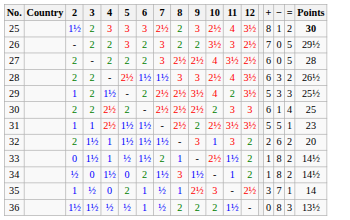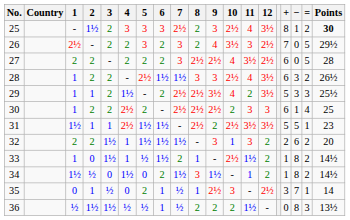 <table class="wikitable" style="text-align:center">
 <tr>
 <th>No.</th>
 <th>Country</th>
+<th>1</th>
 <th>2</th>
 <th>3</th>
 <th>4</th>
 <th>5</th>
 <th>6</th>
 <th>7</th>
 <th>8</th>
 <th>9</th>
 <th>10</th>
 <th>11</th>
 <th>12</th>
 <th></th>
 <th>+</th>
 <th>−</th>
 <th>=</th>
 <th>Points</th>
 </tr>
 <tr>
 <td>25</td>
 <td style="text-align: left"></td>
+<td>-</td>
 <td style="color: blue;">1½</td>
 <td style="color: green">2</td>
 <td style="color: red;">3</td>
 <td style="color: red;">3</td>
 <td style="color: red;">3</td>
 <td style="color: red;">2½</td>
 <td style="color: green">2</td>
 <td style="color: red;">3</td>
 <td style="color: red;">2½</td>
 <td style="color: red;">4</td>
 <td style="color: red;">3½</td>
 <th></th>
 <td>8</td>
 <td>1</td>
 <td>2</td>
 <td><strong>30</strong></td>
 </tr>
 <tr>
 <td>26</td>
 <td style="text-align: left"></td>
+<td style="color: red;">2½</td>
 <td>-</td>
 <td style="color: green">2</td>
 <td style="color: green">2</td>
 <td style="color: red;">3</td>
 <td style="color: green">2</td>
 <td style="color: red;">3</td>
 <td style="color: green">2</td>
-<td style="color: green">2</td>
+<td style="color: red;">4</td>
 <td style="color: red;">3½</td>
 <td style="color: red;">3</td>
 <td style="color: red;">2½</td>
 <th></th>
 <td>7</td>
 <td>0</td>
 <td>5</td>
 <td>29½</td>
 </tr>
 <tr>
 <td>27</td>
 <td style="text-align: left"></td>
+<td style="color: green">2</td>
 <td style="color: green">2</td>
 <td>-</td>
 <td style="color: green">2</td>
 <td style="color: green">2</td>
 <td style="color: green">2</td>
 <td style="color: red;">3</td>
 <td style="color: red;">2½</td>
 <td style="color: red;">2½</td>
 <td style="color: red;">4</td>
 <td style="color: red;">3½</td>
 <td style="color: red;">2½</td>
 <th></th>
 <td>6</td>
 <td>0</td>
 <td>5</td>
 <td>28</td>
 </tr>
 <tr>
 <td>28</td>
 <td style="text-align: left"></td>
+<td style="color: blue;">1</td>
 <td style="color: green">2</td>
 <td style="color: green">2</td>
 <td>-</td>
 <td style="color: red;">2½</td>
 <td style="color: blue;">1½</td>
 <td style="color: blue;">1½</td>
 <td style="color: red;">3</td>
 <td style="color: red;">3</td>
 <td style="color: red;">2½</td>
 <td style="color: red;">4</td>
 <td style="color: red;">3½</td>
 <th></th>
 <td>6</td>
 <td>3</td>
 <td>2</td>
 <td>26½</td>
 </tr>
 <tr>
 <td>29</td>
 <td style="text-align: left"></td>
 <td style="color: blue;">1</td>
+<td style="color: blue;">1</td>
 <td style="color: green">2</td>
 <td style="color: blue;">1½</td>
 <td>-</td>
 <td style="color: green">2</td>
 <td style="color: red;">2½</td>
 <td style="color: red;">2½</td>
 <td style="color: red;">3½</td>
 <td style="color: red;">4</td>
 <td style="color: green">2</td>
 <td style="color: red;">3½</td>
 <th></th>
 <td>5</td>
 <td>3</td>
 <td>3</td>
 <td>25½</td>
 </tr>
 <tr>
 <td>30</td>
 <td style="text-align: left"></td>
+<td style="color: blue;">1</td>
 <td style="color: green">2</td>
 <td style="color: green">2</td>
 <td style="color: red;">2½</td>
 <td style="color: green">2</td>
 <td>-</td>
 <td style="color: red;">2½</td>
 <td style="color: red;">2½</td>
 <td style="color: red;">2½</td>
 <td style="color: green">2</td>
 <td style="color: red;">3</td>
 <td style="color: red;">3</td>
 <th></th>
 <td>6</td>
 <td>1</td>
 <td>4</td>
 <td>25</td>
 </tr>
 <tr>
 <td>31</td>
 <td style="text-align: left"></td>
+<td style="color: blue;">1½</td>
 <td style="color: blue;">1</td>
 <td style="color: blue;">1</td>
 <td style="color: red;">2½</td>
 <td style="color: blue;">1½</td>
 <td style="color: blue;">1½</td>
 <td>-</td>
 <td style="color: red;">2½</td>
 <td style="color: green">2</td>
 <td style="color: red;">2½</td>
 <td style="color: red;">3½</td>
 <td style="color: red;">3½</td>
 <th></th>
 <td>5</td>
 <td>5</td>
 <td>1</td>
 <td>23</td>
 </tr>
 <tr>
 <td>32</td>
 <td style="text-align: left"></td>
 <td style="color: green">2</td>
+<td style="color: green">2</td>
 <td style="color: blue;">1½</td>
 <td style="color: blue;">1</td>
 <td style="color: blue;">1½</td>
 <td style="color: blue;">1½</td>
 <td style="color: blue;">1½</td>
 <td>-</td>
 <td style="color: red;">3</td>
 <td style="color: blue;">1</td>
 <td style="color: red;">3</td>
 <td style="color: green">2</td>
 <th></th>
 <td>2</td>
 <td>6</td>
 <td>2</td>
 <td>20</td>
 </tr>
 <tr>
 <td>33</td>
 <td style="text-align: left"></td>
+<td style="color: blue;">1</td>
 <td style="color: blue;">0</td>
 <td style="color: blue;">1½</td>
 <td style="color: blue;">1</td>
 <td style="color: blue;">½</td>
 <td style="color: blue;">1½</td>
 <td style="color: green">2</td>
 <td style="color: blue;">1</td>
 <td>-</td>
 <td style="color: red;">2½</td>
 <td style="color: blue;">1½</td>
 <td style="color: green">2</td>
 <th></th>
 <td>1</td>
 <td>8</td>
 <td>2</td>
 <td>14½</td>
 </tr>
 <tr>
 <td>34</td>
 <td style="text-align: left"></td>
+<td style="color: blue;">1½</td>
 <td style="color: blue;">½</td>
 <td style="color: blue;">0</td>
 <td style="color: blue;">1½</td>
 <td style="color: blue;">0</td>
 <td style="color: green">2</td>
 <td style="color: blue;">1½</td>
 <td style="color: red;">3</td>
 <td style="color: blue;">1½</td>
 <td>-</td>
 <td style="color: blue;">1</td>
 <td style="color: green">2</td>
 <th></th>
 <td>1</td>
 <td>8</td>
 <td>2</td>
 <td>14½</td>
 </tr>
 <tr>
 <td>35</td>
 <td style="text-align: left"></td>
+<td style="color: blue;">0</td>
 <td style="color: blue;">1</td>
 <td style="color: blue;">½</td>
 <td style="color: blue;">0</td>
 <td style="color: green">2</td>
 <td style="color: blue;">1</td>
 <td style="color: blue;">½</td>
 <td style="color: blue;">1</td>
 <td style="color: red;">2½</td>
 <td style="color: red;">3</td>
 <td>-</td>
 <td style="color: red;">2½</td>
 <th></th>
 <td>3</td>
 <td>7</td>
 <td>1</td>
 <td>14</td>
 </tr>
 <tr>
 <td>36</td>
 <td style="text-align: left"></td>
+<td style="color: blue;">½</td>
 <td style="color: blue;">1½</td>
 <td style="color: blue;">1½</td>
 <td style="color: blue;">½</td>
 <td style="color: blue;">½</td>
 <td style="color: blue;">1</td>
 <td style="color: blue;">½</td>
 <td style="color: green">2</td>
 <td style="color: green">2</td>
 <td style="color: green">2</td>
 <td style="color: blue;">1½</td>
 <td>-</td>
 <th></th>
 <td>0</td>
 <td>8</td>
 <td>3</td>
 <td>13½</td>
 </tr>
 </table>
